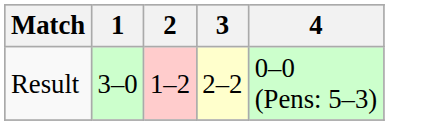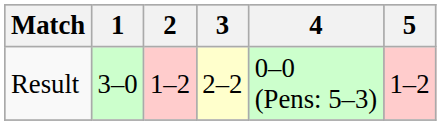 <table class="wikitable">
 <tr>
 <th>Match</th>
 <th>1</th>
 <th>2</th>
 <th>3</th>
 <th>4</th>
+<th>5</th>
 </tr>
 <tr>
 <td>Result</td>
 <td bgcolor="#CCFFCC">3–0</td>
 <td bgcolor="#FFCCCC">1–2</td>
 <td bgcolor="#FFFFCC">2–2</td>
 <td bgcolor="#CCFFCC">0–0<br>(Pens: 5–3)</td>
+<td bgcolor="#FFCCCC">1–2</td>
 </tr>
 </table>
